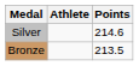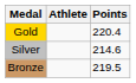 <table class="wikitable">
 <tr>
 <th>Medal</th>
 <th>Athlete</th>
 <th>Points</th>
+</tr>
+<tr>
+<td style="text-align:center;background-color:gold;">Gold</td>
+<td></td>
+<td>220.4</td>
 </tr>
 <tr>
 <td style="text-align:center;background-color:silver;">Silver</td>
 <td></td>
 <td>214.6</td>
 </tr>
 <tr>
 <td style="text-align:center;background-color:#CC9966;">Bronze</td>
 <td></td>
-<td>213.5</td>
+<td>219.5</td>
 </tr>
 </table>
